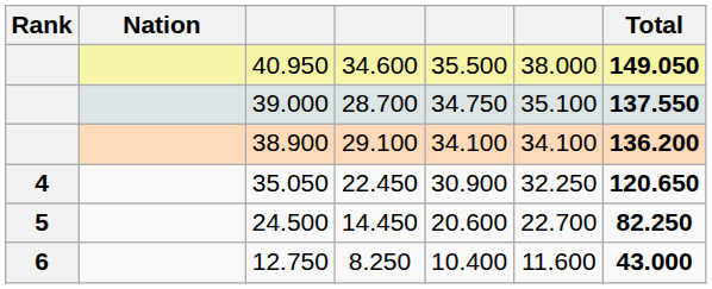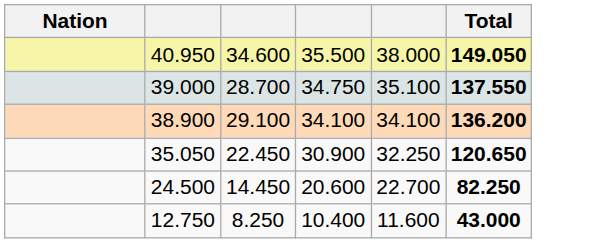 <table class="wikitable sortable" style="text-align:center; font-size:100%">
 <tr>
-<th scope="col" style="width:15px;">Rank</th>
 <th ! scope="col" style="width:100px;">Nation</th>
 <th ! scope="col" style="width:50px;"></th>
 <th ! scope="col" style="width:50px;"></th>
 <th ! scope="col" style="width:50px;"></th>
 <th ! scope="col" style="width:50px;"></th>
 <th ! scope="col" style="width:50px;">Total</th>
 </tr>
 <tr style="background:#F7F6A8;">
-<th scope=row style="text-align:center"></th>
 <td style="text-align:left;"></td>
 <td>40.950</td>
 <td>34.600</td>
 <td>35.500</td>
 <td>38.000</td>
 <td><strong>149.050</strong></td>
 </tr>
 <tr style="background:#DCE5E5;">
-<th scope=row style="text-align:center"></th>
 <td style="text-align:left;"></td>
 <td>39.000</td>
 <td>28.700</td>
 <td>34.750</td>
 <td>35.100</td>
 <td><strong>137.550</strong></td>
 </tr>
 <tr style="background:#FFDAB9;">
-<th scope=row style="text-align:center"></th>
 <td style="text-align:left;"></td>
 <td>38.900</td>
 <td>29.100</td>
 <td>34.100</td>
 <td>34.100</td>
 <td><strong>136.200</strong></td>
 </tr>
 <tr>
-<th scope=row style="text-align:center">4</th>
 <td style="text-align:left;"></td>
 <td>35.050</td>
 <td>22.450</td>
 <td>30.900</td>
 <td>32.250</td>
 <td><strong>120.650</strong></td>
 </tr>
 <tr>
-<th scope=row style="text-align:center">5</th>
 <td style="text-align:left;"></td>
 <td>24.500</td>
 <td>14.450</td>
 <td>20.600</td>
 <td>22.700</td>
 <td><strong>82.250</strong></td>
 </tr>
 <tr>
-<th scope=row style="text-align:center">6</th>
 <td style="text-align:left;"></td>
 <td>12.750</td>
 <td>8.250</td>
 <td>10.400</td>
 <td>11.600</td>
 <td><strong>43.000</strong></td>
 </tr>
 </table>
